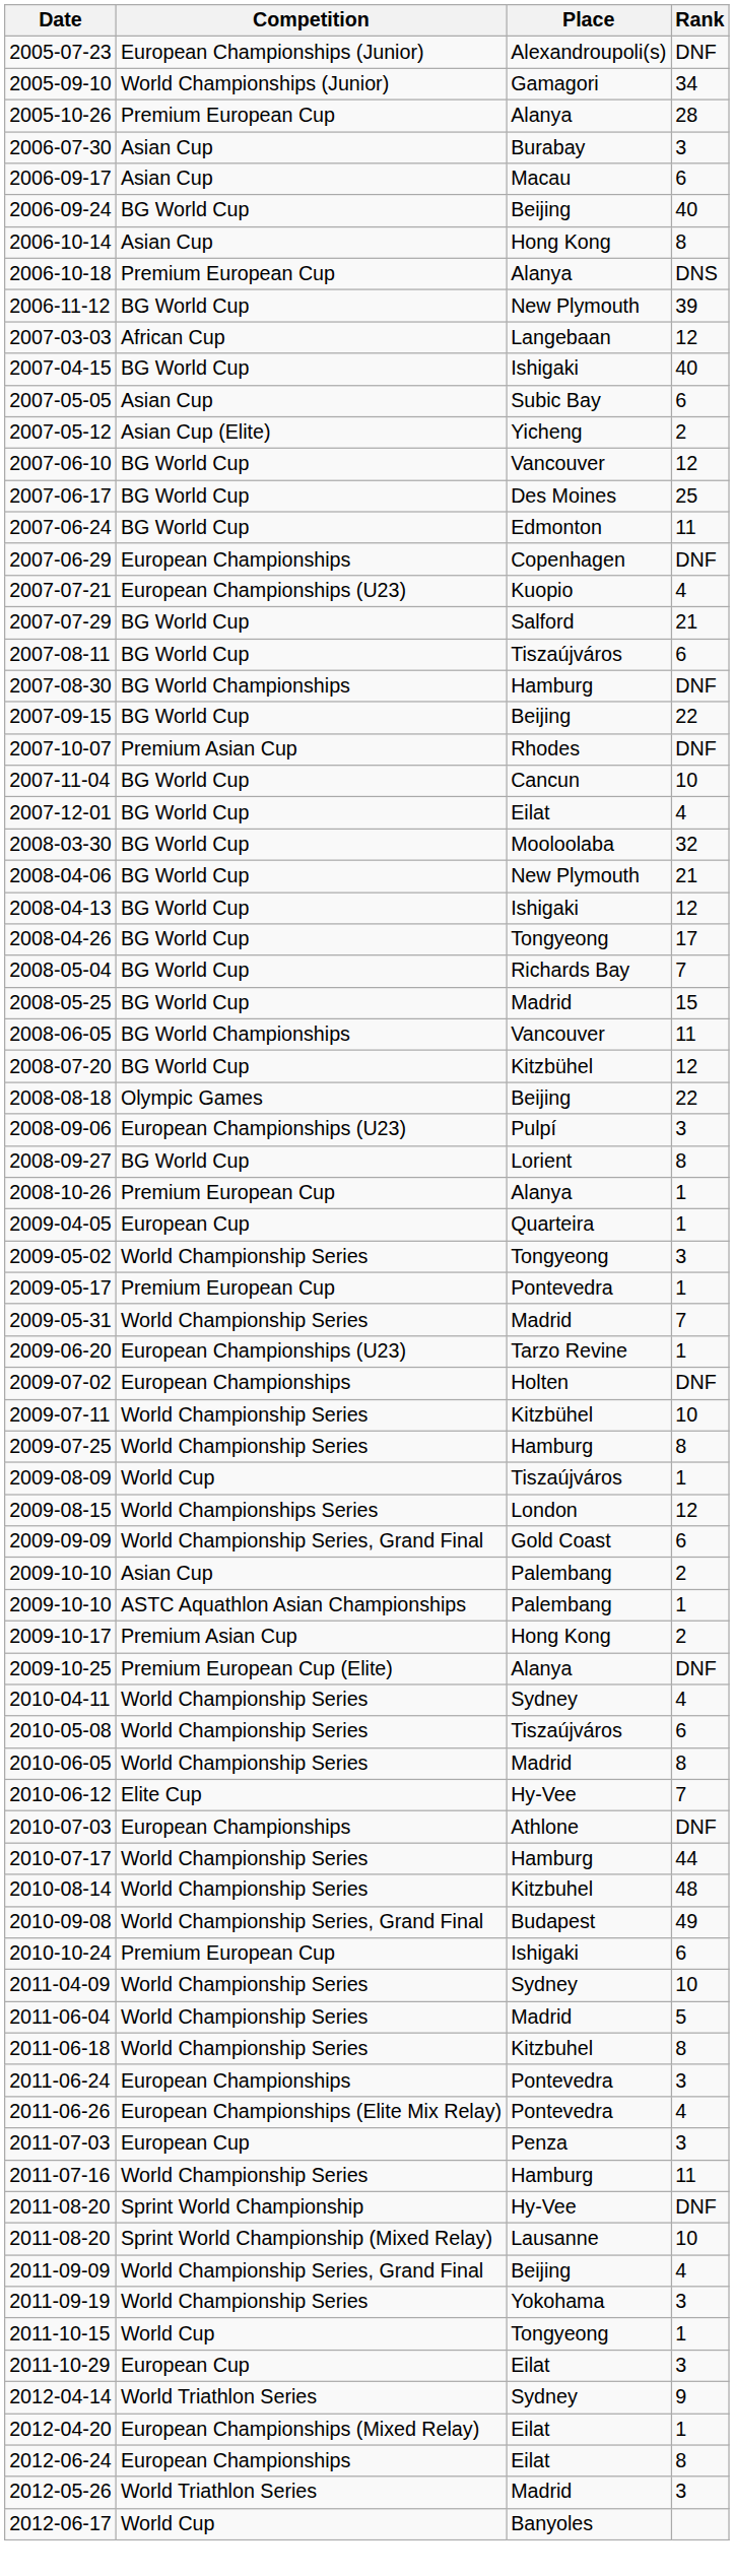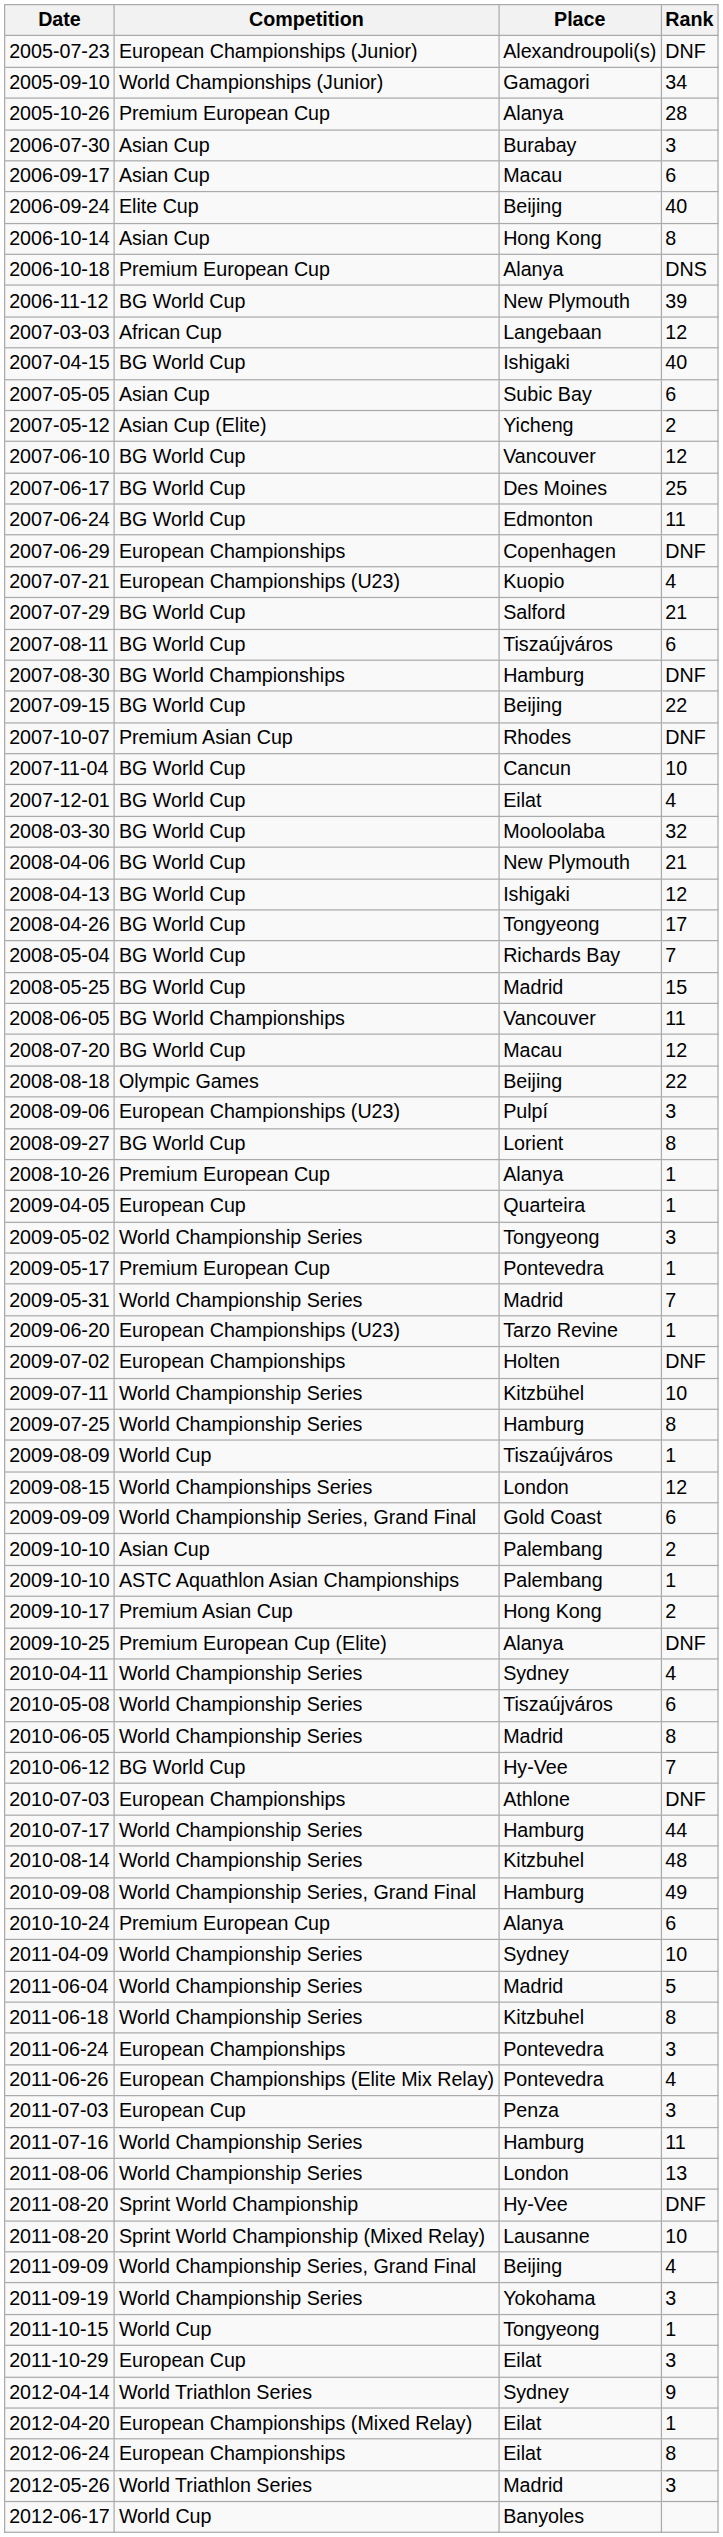 <table class="wikitable sortable">
 <tr>
 <th>Date</th>
 <th>Competition</th>
 <th>Place</th>
 <th>Rank</th>
 </tr>
 <tr>
 <td>2005-07-23</td>
 <td>European Championships (Junior)</td>
 <td>Alexandroupoli(s)</td>
 <td>DNF</td>
 </tr>
 <tr>
 <td>2005-09-10</td>
 <td>World Championships (Junior)</td>
 <td>Gamagori</td>
 <td>34</td>
 </tr>
 <tr>
 <td>2005-10-26</td>
 <td>Premium European Cup</td>
 <td>Alanya</td>
 <td>28</td>
 </tr>
 <tr>
 <td>2006-07-30</td>
 <td>Asian Cup</td>
 <td>Burabay</td>
 <td>3</td>
 </tr>
 <tr>
 <td>2006-09-17</td>
 <td>Asian Cup</td>
 <td>Macau</td>
 <td>6</td>
 </tr>
 <tr>
 <td>2006-09-24</td>
-<td>BG World Cup</td>
+<td>Elite Cup</td>
 <td>Beijing</td>
 <td>40</td>
 </tr>
 <tr>
 <td>2006-10-14</td>
 <td>Asian Cup</td>
 <td>Hong Kong</td>
 <td>8</td>
 </tr>
 <tr>
 <td>2006-10-18</td>
 <td>Premium European Cup</td>
 <td>Alanya</td>
 <td>DNS</td>
 </tr>
 <tr>
 <td>2006-11-12</td>
 <td>BG World Cup</td>
 <td>New Plymouth</td>
 <td>39</td>
 </tr>
 <tr>
 <td>2007-03-03</td>
 <td>African Cup</td>
 <td>Langebaan</td>
 <td>12</td>
 </tr>
 <tr>
 <td>2007-04-15</td>
 <td>BG World Cup</td>
 <td>Ishigaki</td>
 <td>40</td>
 </tr>
 <tr>
 <td>2007-05-05</td>
 <td>Asian Cup</td>
 <td>Subic Bay</td>
 <td>6</td>
 </tr>
 <tr>
 <td>2007-05-12</td>
 <td>Asian Cup (Elite)</td>
 <td>Yicheng</td>
 <td>2</td>
 </tr>
 <tr>
 <td>2007-06-10</td>
 <td>BG World Cup</td>
 <td>Vancouver</td>
 <td>12</td>
 </tr>
 <tr>
 <td>2007-06-17</td>
 <td>BG World Cup</td>
 <td>Des Moines</td>
 <td>25</td>
 </tr>
 <tr>
 <td>2007-06-24</td>
 <td>BG World Cup</td>
 <td>Edmonton</td>
 <td>11</td>
 </tr>
 <tr>
 <td>2007-06-29</td>
 <td>European Championships</td>
 <td>Copenhagen</td>
 <td>DNF</td>
 </tr>
 <tr>
 <td>2007-07-21</td>
 <td>European Championships (U23)</td>
 <td>Kuopio</td>
 <td>4</td>
 </tr>
 <tr>
 <td>2007-07-29</td>
 <td>BG World Cup</td>
 <td>Salford</td>
 <td>21</td>
 </tr>
 <tr>
 <td>2007-08-11</td>
 <td>BG World Cup</td>
 <td>Tiszaújváros</td>
 <td>6</td>
 </tr>
 <tr>
 <td>2007-08-30</td>
 <td>BG World Championships</td>
 <td>Hamburg</td>
 <td>DNF</td>
 </tr>
 <tr>
 <td>2007-09-15</td>
 <td>BG World Cup</td>
 <td>Beijing</td>
 <td>22</td>
 </tr>
 <tr>
 <td>2007-10-07</td>
 <td>Premium Asian Cup</td>
 <td>Rhodes</td>
 <td>DNF</td>
 </tr>
 <tr>
 <td>2007-11-04</td>
 <td>BG World Cup</td>
 <td>Cancun</td>
 <td>10</td>
 </tr>
 <tr>
 <td>2007-12-01</td>
 <td>BG World Cup</td>
 <td>Eilat</td>
 <td>4</td>
 </tr>
 <tr>
 <td>2008-03-30</td>
 <td>BG World Cup</td>
 <td>Mooloolaba</td>
 <td>32</td>
 </tr>
 <tr>
 <td>2008-04-06</td>
 <td>BG World Cup</td>
 <td>New Plymouth</td>
 <td>21</td>
 </tr>
 <tr>
 <td>2008-04-13</td>
 <td>BG World Cup</td>
 <td>Ishigaki</td>
 <td>12</td>
 </tr>
 <tr>
 <td>2008-04-26</td>
 <td>BG World Cup</td>
 <td>Tongyeong</td>
 <td>17</td>
 </tr>
 <tr>
 <td>2008-05-04</td>
 <td>BG World Cup</td>
 <td>Richards Bay</td>
 <td>7</td>
 </tr>
 <tr>
 <td>2008-05-25</td>
 <td>BG World Cup</td>
 <td>Madrid</td>
 <td>15</td>
 </tr>
 <tr>
 <td>2008-06-05</td>
 <td>BG World Championships</td>
 <td>Vancouver</td>
 <td>11</td>
 </tr>
 <tr>
 <td>2008-07-20</td>
 <td>BG World Cup</td>
-<td>Kitzbühel</td>
+<td>Macau</td>
 <td>12</td>
 </tr>
 <tr>
 <td>2008-08-18</td>
 <td>Olympic Games</td>
 <td>Beijing</td>
 <td>22</td>
 </tr>
 <tr>
 <td>2008-09-06</td>
 <td>European Championships (U23)</td>
 <td>Pulpí</td>
 <td>3</td>
 </tr>
 <tr>
 <td>2008-09-27</td>
 <td>BG World Cup</td>
 <td>Lorient</td>
 <td>8</td>
 </tr>
 <tr>
 <td>2008-10-26</td>
 <td>Premium European Cup</td>
 <td>Alanya</td>
 <td>1</td>
 </tr>
 <tr>
 <td>2009-04-05</td>
 <td>European Cup</td>
 <td>Quarteira</td>
 <td>1</td>
 </tr>
 <tr>
 <td>2009-05-02</td>
 <td>World Championship Series</td>
 <td>Tongyeong</td>
 <td>3</td>
 </tr>
 <tr>
 <td>2009-05-17</td>
 <td>Premium European Cup</td>
 <td>Pontevedra</td>
 <td>1</td>
 </tr>
 <tr>
 <td>2009-05-31</td>
 <td>World Championship Series</td>
 <td>Madrid</td>
 <td>7</td>
 </tr>
 <tr>
 <td>2009-06-20</td>
 <td>European Championships (U23)</td>
 <td>Tarzo Revine</td>
 <td>1</td>
 </tr>
 <tr>
 <td>2009-07-02</td>
 <td>European Championships</td>
 <td>Holten</td>
 <td>DNF</td>
 </tr>
 <tr>
 <td>2009-07-11</td>
 <td>World Championship Series</td>
 <td>Kitzbühel</td>
 <td>10</td>
 </tr>
 <tr>
 <td>2009-07-25</td>
 <td>World Championship Series</td>
 <td>Hamburg</td>
 <td>8</td>
 </tr>
 <tr>
 <td>2009-08-09</td>
 <td>World Cup</td>
 <td>Tiszaújváros</td>
 <td>1</td>
 </tr>
 <tr>
 <td>2009-08-15</td>
 <td>World Championships Series</td>
 <td>London</td>
 <td>12</td>
 </tr>
 <tr>
 <td>2009-09-09</td>
 <td>World Championship Series, Grand Final</td>
 <td>Gold Coast</td>
 <td>6</td>
 </tr>
 <tr>
 <td>2009-10-10</td>
 <td>Asian Cup</td>
 <td>Palembang</td>
 <td>2</td>
 </tr>
 <tr>
 <td>2009-10-10</td>
 <td>ASTC Aquathlon Asian Championships</td>
 <td>Palembang</td>
 <td>1</td>
 </tr>
 <tr>
 <td>2009-10-17</td>
 <td>Premium Asian Cup</td>
 <td>Hong Kong</td>
 <td>2</td>
 </tr>
 <tr>
 <td>2009-10-25</td>
 <td>Premium European Cup (Elite)</td>
 <td>Alanya</td>
 <td>DNF</td>
 </tr>
 <tr>
 <td>2010-04-11</td>
 <td>World Championship Series</td>
 <td>Sydney</td>
 <td>4</td>
 </tr>
 <tr>
 <td>2010-05-08</td>
 <td>World Championship Series</td>
 <td>Tiszaújváros</td>
 <td>6</td>
 </tr>
 <tr>
 <td>2010-06-05</td>
 <td>World Championship Series</td>
 <td>Madrid</td>
 <td>8</td>
 </tr>
 <tr>
 <td>2010-06-12</td>
-<td>Elite Cup</td>
+<td>BG World Cup</td>
 <td>Hy-Vee</td>
 <td>7</td>
 </tr>
 <tr>
 <td>2010-07-03</td>
 <td>European Championships</td>
 <td>Athlone</td>
 <td>DNF</td>
 </tr>
 <tr>
 <td>2010-07-17</td>
 <td>World Championship Series</td>
 <td>Hamburg</td>
 <td>44</td>
 </tr>
 <tr>
 <td>2010-08-14</td>
 <td>World Championship Series</td>
 <td>Kitzbuhel</td>
 <td>48</td>
 </tr>
 <tr>
 <td>2010-09-08</td>
 <td>World Championship Series, Grand Final</td>
-<td>Budapest</td>
+<td>Hamburg</td>
 <td>49</td>
 </tr>
 <tr>
 <td>2010-10-24</td>
 <td>Premium European Cup</td>
-<td>Ishigaki</td>
+<td>Alanya</td>
 <td>6</td>
 </tr>
 <tr>
 <td>2011-04-09</td>
 <td>World Championship Series</td>
 <td>Sydney</td>
 <td>10</td>
 </tr>
 <tr>
 <td>2011-06-04</td>
 <td>World Championship Series</td>
 <td>Madrid</td>
 <td>5</td>
 </tr>
 <tr>
 <td>2011-06-18</td>
 <td>World Championship Series</td>
 <td>Kitzbuhel</td>
 <td>8</td>
 </tr>
 <tr>
 <td>2011-06-24</td>
 <td>European Championships</td>
 <td>Pontevedra</td>
 <td>3</td>
 </tr>
 <tr>
 <td>2011-06-26</td>
 <td>European Championships (Elite Mix Relay)</td>
 <td>Pontevedra</td>
 <td>4</td>
 </tr>
 <tr>
 <td>2011-07-03</td>
 <td>European Cup</td>
 <td>Penza</td>
 <td>3</td>
 </tr>
 <tr>
 <td>2011-07-16</td>
 <td>World Championship Series</td>
 <td>Hamburg</td>
 <td>11</td>
+</tr>
+<tr>
+<td>2011-08-06</td>
+<td>World Championship Series</td>
+<td>London</td>
+<td>13</td>
 </tr>
 <tr>
 <td>2011-08-20</td>
 <td>Sprint World Championship</td>
 <td>Hy-Vee</td>
 <td>DNF</td>
 </tr>
 <tr>
 <td>2011-08-20</td>
 <td>Sprint World Championship (Mixed Relay)</td>
 <td>Lausanne</td>
 <td>10</td>
 </tr>
 <tr>
 <td>2011-09-09</td>
 <td>World Championship Series, Grand Final</td>
 <td>Beijing</td>
 <td>4</td>
 </tr>
 <tr>
 <td>2011-09-19</td>
 <td>World Championship Series</td>
 <td>Yokohama</td>
 <td>3</td>
 </tr>
 <tr>
 <td>2011-10-15</td>
 <td>World Cup</td>
 <td>Tongyeong</td>
 <td>1</td>
 </tr>
 <tr>
 <td>2011-10-29</td>
 <td>European Cup</td>
 <td>Eilat</td>
 <td>3</td>
 </tr>
 <tr>
 <td>2012-04-14</td>
 <td>World Triathlon Series</td>
 <td>Sydney</td>
 <td>9</td>
 </tr>
 <tr>
 <td>2012-04-20</td>
 <td>European Championships (Mixed Relay)</td>
 <td>Eilat</td>
 <td>1</td>
 </tr>
 <tr>
 <td>2012-06-24</td>
 <td>European Championships</td>
 <td>Eilat</td>
 <td>8</td>
 </tr>
 <tr>
 <td>2012-05-26</td>
 <td>World Triathlon Series</td>
 <td>Madrid</td>
 <td>3</td>
 </tr>
 <tr>
 <td>2012-06-17</td>
 <td>World Cup</td>
 <td>Banyoles</td>
 <td></td>
 </tr>
 </table>
